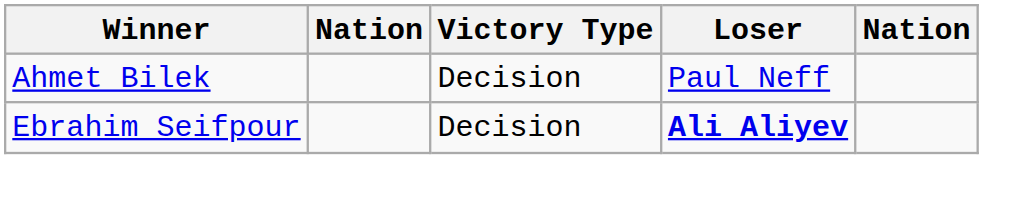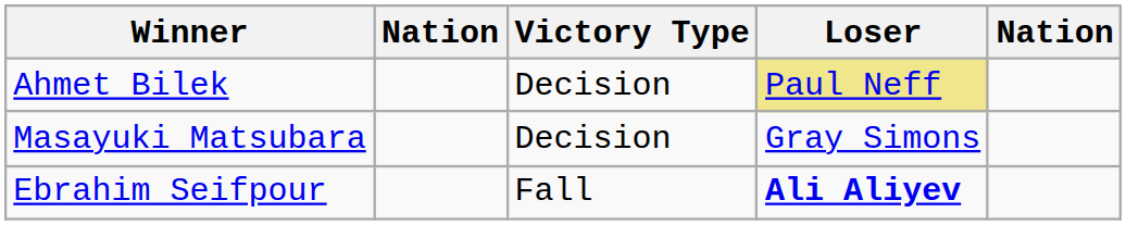 <table class="wikitable sortable" style="text-align:left;">
 <tr>
 <th>Winner</th>
 <th>Nation</th>
 <th>Victory Type</th>
 <th>Loser</th>
 <th>Nation</th>
 </tr>
 <tr>
 <td><a href='#'>Ahmet Bilek</a></td>
 <td></td>
 <td>Decision</td>
-<td><a href='#'>Paul Neff</a></td>
+<td style="background: khaki;"><a href='#'>Paul Neff</a></td>
+<td></td>
+</tr>
+<tr>
+<td><a href='#'>Masayuki Matsubara</a></td>
+<td></td>
+<td>Decision</td>
+<td><a href='#'>Gray Simons</a></td>
 <td></td>
 </tr>
 <tr>
 <td><a href='#'>Ebrahim Seifpour</a></td>
 <td></td>
-<td>Decision</td>
+<td>Fall</td>
 <td><strong><a href='#'>Ali Aliyev</a></strong></td>
 <td></td>
 </tr>
 </table>
